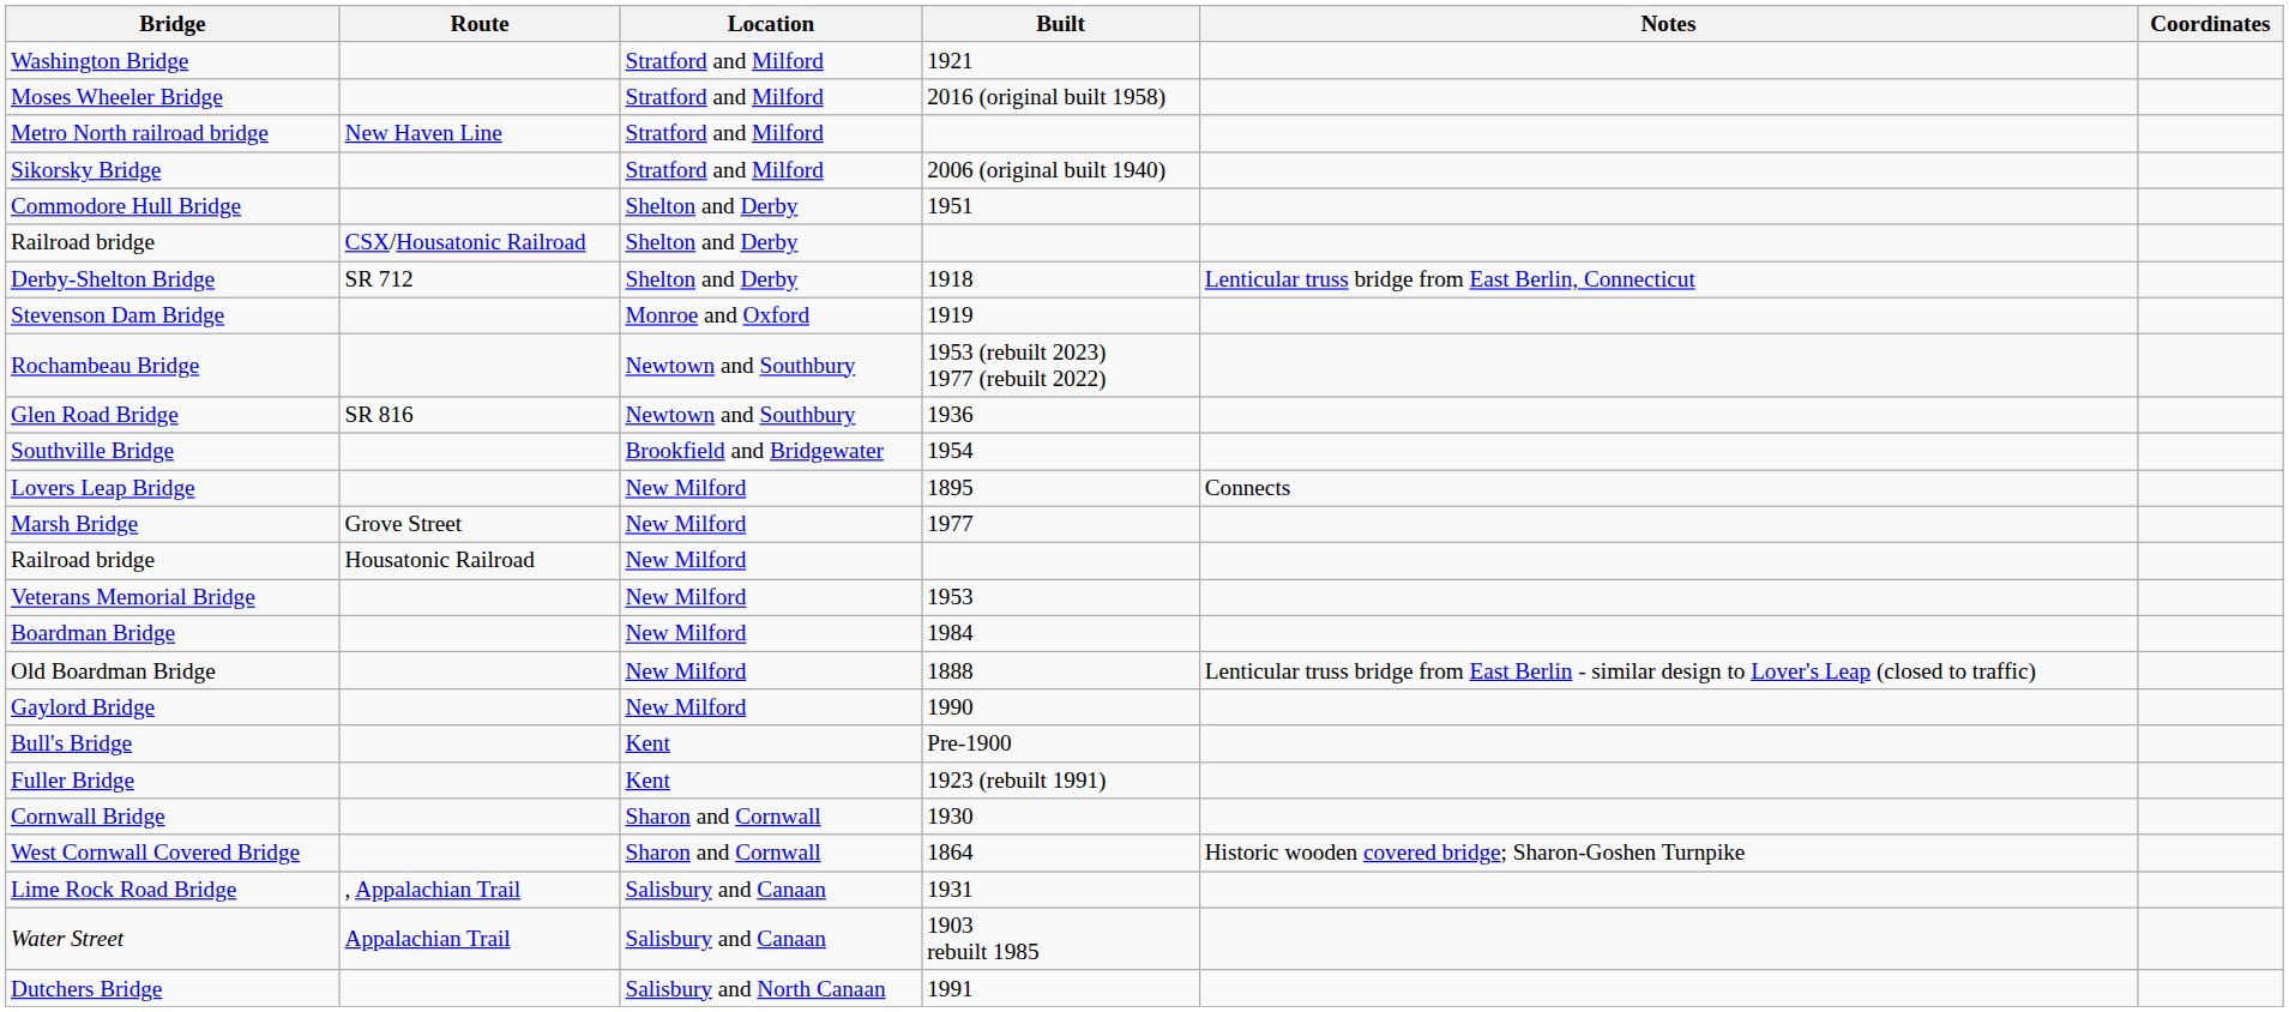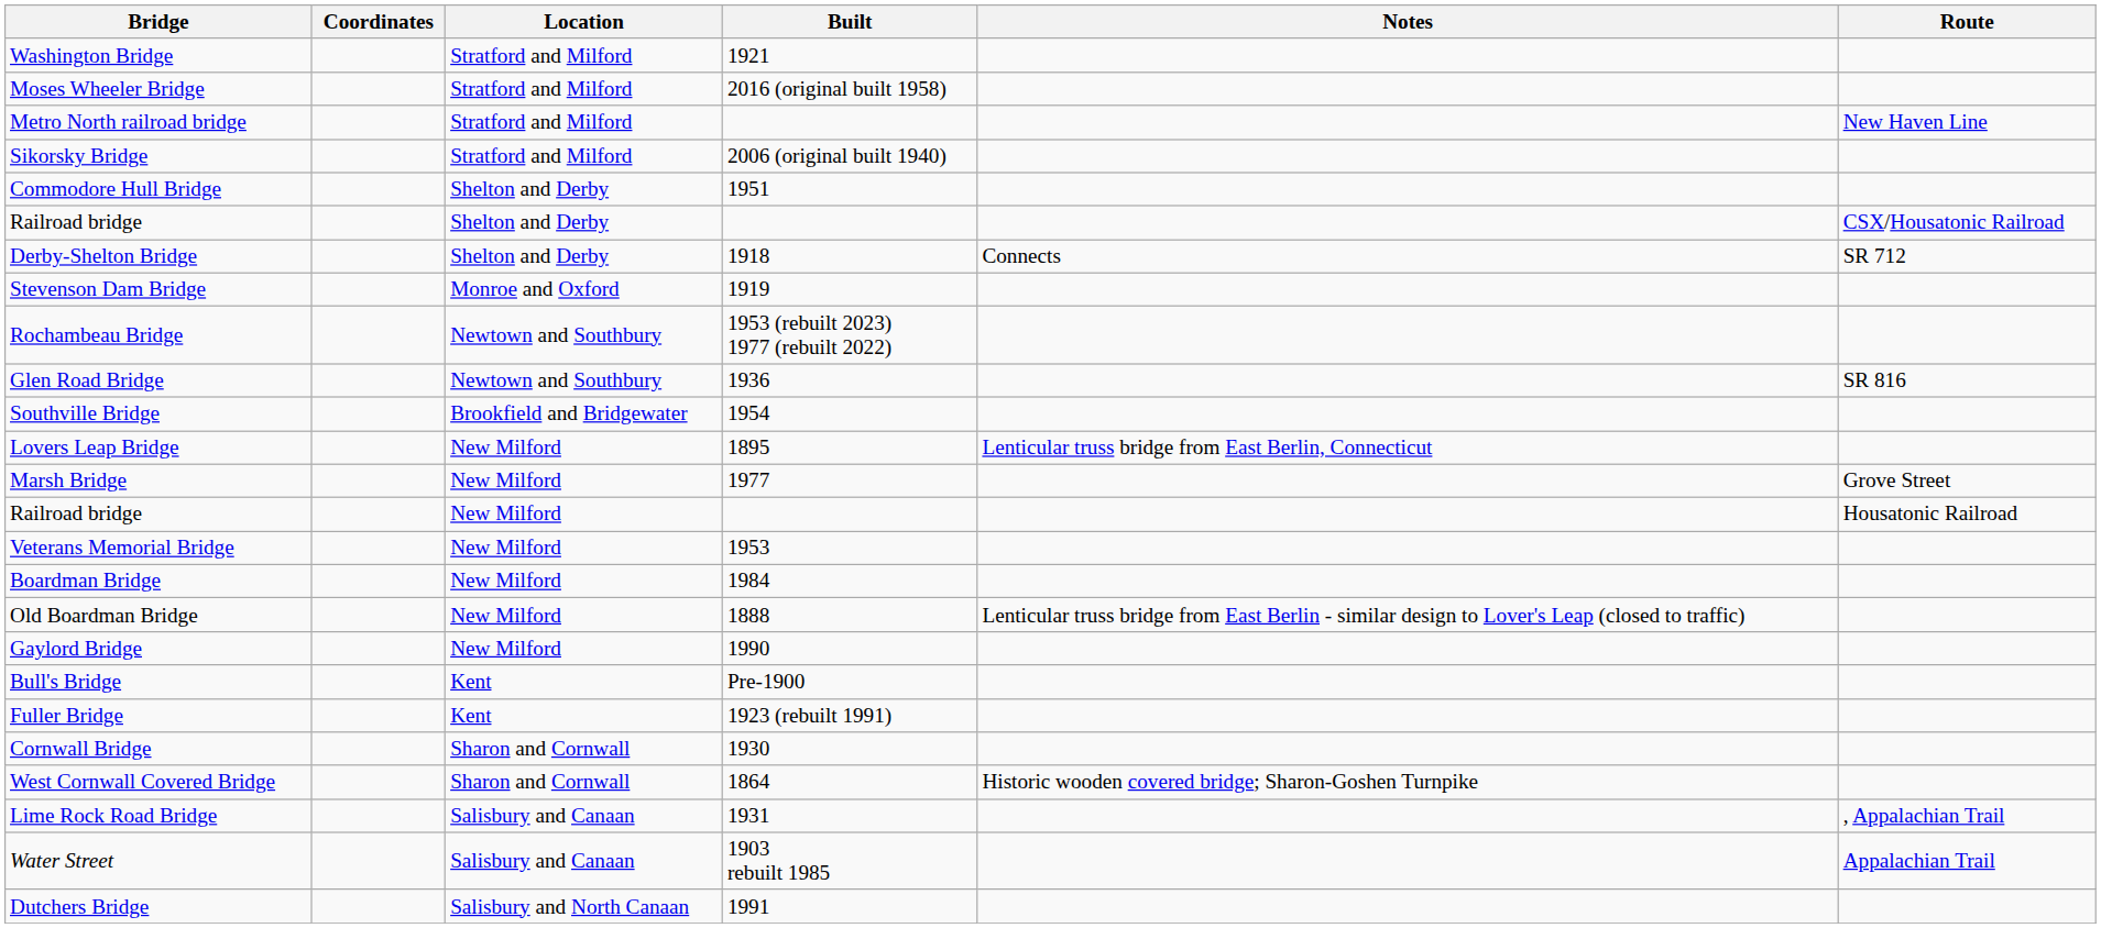 <table class="wikitable" width="100%">
 <tr>
 <th scope = "col">Bridge</th>
-<th scope = "col">Route</th>
+<th scope = "col">Coordinates</th>
 <th scope = "col">Location</th>
 <th scope = "col">Built</th>
 <th scope = "col">Notes</th>
-<th scope = "col">Coordinates</th>
+<th scope = "col">Route</th>
 </tr>
 <tr>
 <td><a href='#'>Washington Bridge</a></td>
 <td></td>
 <td><a href='#'>Stratford</a> and <a href='#'>Milford</a></td>
 <td>1921</td>
 <td></td>
 <td></td>
 </tr>
 <tr>
 <td><a href='#'>Moses Wheeler Bridge</a></td>
 <td></td>
 <td><a href='#'>Stratford</a> and <a href='#'>Milford</a></td>
 <td>2016 (original built 1958)</td>
 <td></td>
 <td></td>
 </tr>
 <tr>
 <td><a href='#'>Metro North railroad bridge</a></td>
-<td><a href='#'>New Haven Line</a></td>
+<td></td>
 <td><a href='#'>Stratford</a> and <a href='#'>Milford</a></td>
 <td></td>
 <td></td>
-<td></td>
+<td><a href='#'>New Haven Line</a></td>
 </tr>
 <tr>
 <td><a href='#'>Sikorsky Bridge</a></td>
 <td></td>
 <td><a href='#'>Stratford</a> and <a href='#'>Milford</a></td>
 <td>2006 (original built 1940)</td>
 <td></td>
 <td></td>
 </tr>
 <tr>
 <td><a href='#'>Commodore Hull Bridge</a></td>
 <td></td>
 <td><a href='#'>Shelton</a> and <a href='#'>Derby</a></td>
 <td>1951</td>
 <td></td>
 <td></td>
 </tr>
 <tr>
 <td>Railroad bridge</td>
-<td><a href='#'>CSX</a>/<a href='#'>Housatonic Railroad</a></td>
+<td></td>
 <td><a href='#'>Shelton</a> and <a href='#'>Derby</a></td>
 <td></td>
 <td></td>
-<td></td>
+<td><a href='#'>CSX</a>/<a href='#'>Housatonic Railroad</a></td>
 </tr>
 <tr>
 <td><a href='#'>Derby-Shelton Bridge</a></td>
-<td>SR 712</td>
+<td></td>
 <td><a href='#'>Shelton</a> and <a href='#'>Derby</a></td>
 <td>1918</td>
-<td><a href='#'>Lenticular truss</a> bridge from <a href='#'>East Berlin, Connecticut</a></td>
-<td></td>
+<td>Connects </td>
+<td>SR 712</td>
 </tr>
 <tr>
 <td><a href='#'>Stevenson Dam Bridge</a></td>
 <td></td>
 <td><a href='#'>Monroe</a> and <a href='#'>Oxford</a></td>
 <td>1919</td>
 <td></td>
 <td></td>
 </tr>
 <tr>
 <td><a href='#'>Rochambeau Bridge</a></td>
 <td></td>
 <td><a href='#'>Newtown</a> and <a href='#'>Southbury</a></td>
 <td>1953 (rebuilt 2023) <br> 1977 (rebuilt 2022)</td>
 <td></td>
 <td></td>
 </tr>
 <tr>
 <td><a href='#'>Glen Road Bridge</a></td>
-<td>SR 816</td>
+<td></td>
 <td><a href='#'>Newtown</a> and <a href='#'>Southbury</a></td>
 <td>1936</td>
 <td></td>
-<td></td>
+<td>SR 816</td>
 </tr>
 <tr>
 <td><a href='#'>Southville Bridge</a></td>
 <td></td>
 <td><a href='#'>Brookfield</a> and <a href='#'>Bridgewater</a></td>
 <td>1954</td>
 <td></td>
 <td></td>
 </tr>
 <tr>
 <td><a href='#'>Lovers Leap Bridge</a></td>
 <td></td>
 <td><a href='#'>New Milford</a></td>
 <td>1895</td>
-<td>Connects </td>
+<td><a href='#'>Lenticular truss</a> bridge from <a href='#'>East Berlin, Connecticut</a></td>
 <td></td>
 </tr>
 <tr>
 <td><a href='#'>Marsh Bridge</a></td>
-<td>Grove Street</td>
+<td></td>
 <td><a href='#'>New Milford</a></td>
 <td>1977</td>
 <td></td>
-<td></td>
+<td>Grove Street</td>
 </tr>
 <tr>
 <td>Railroad bridge</td>
-<td>Housatonic Railroad</td>
+<td></td>
 <td><a href='#'>New Milford</a></td>
 <td></td>
 <td></td>
-<td></td>
+<td>Housatonic Railroad</td>
 </tr>
 <tr>
 <td><a href='#'>Veterans Memorial Bridge</a></td>
 <td></td>
 <td><a href='#'>New Milford</a></td>
 <td>1953</td>
 <td></td>
 <td></td>
 </tr>
 <tr>
 <td><a href='#'>Boardman Bridge</a></td>
 <td></td>
 <td><a href='#'>New Milford</a></td>
 <td>1984</td>
 <td></td>
 <td></td>
 </tr>
 <tr>
 <td>Old Boardman Bridge</td>
 <td></td>
 <td><a href='#'>New Milford</a></td>
 <td>1888</td>
 <td>Lenticular truss bridge from <a href='#'>East Berlin</a> - similar design to <a href='#'>Lover's Leap</a>  (closed to traffic)</td>
 <td></td>
 </tr>
 <tr>
 <td><a href='#'>Gaylord Bridge</a></td>
 <td></td>
 <td><a href='#'>New Milford</a></td>
 <td>1990</td>
 <td></td>
 <td></td>
 </tr>
 <tr>
 <td><a href='#'>Bull's Bridge</a></td>
 <td></td>
 <td><a href='#'>Kent</a></td>
 <td>Pre-1900</td>
 <td></td>
 <td></td>
 </tr>
 <tr>
 <td><a href='#'>Fuller Bridge</a></td>
 <td></td>
 <td><a href='#'>Kent</a></td>
 <td>1923 (rebuilt 1991)</td>
 <td></td>
 <td></td>
 </tr>
 <tr>
 <td><a href='#'>Cornwall Bridge</a></td>
 <td></td>
 <td><a href='#'>Sharon</a> and <a href='#'>Cornwall</a></td>
 <td>1930</td>
 <td></td>
 <td></td>
 </tr>
 <tr>
 <td><a href='#'>West Cornwall Covered Bridge</a></td>
 <td></td>
 <td><a href='#'>Sharon</a> and <a href='#'>Cornwall</a></td>
 <td>1864</td>
 <td>Historic wooden <a href='#'>covered bridge</a>; Sharon-Goshen Turnpike</td>
 <td></td>
 </tr>
 <tr>
 <td><a href='#'>Lime Rock Road Bridge</a></td>
-<td>, <a href='#'>Appalachian Trail</a></td>
+<td></td>
 <td><a href='#'>Salisbury</a> and <a href='#'>Canaan</a></td>
 <td>1931</td>
 <td></td>
-<td></td>
+<td>, <a href='#'>Appalachian Trail</a></td>
 </tr>
 <tr>
 <td><em>Water Street</em></td>
-<td><a href='#'>Appalachian Trail</a></td>
+<td></td>
 <td><a href='#'>Salisbury</a> and <a href='#'>Canaan</a></td>
 <td>1903<br>rebuilt 1985</td>
 <td></td>
-<td></td>
+<td><a href='#'>Appalachian Trail</a></td>
 </tr>
 <tr>
 <td><a href='#'>Dutchers Bridge</a></td>
 <td></td>
 <td><a href='#'>Salisbury</a> and <a href='#'>North Canaan</a></td>
 <td>1991</td>
 <td></td>
 <td></td>
 </tr>
 </table>
